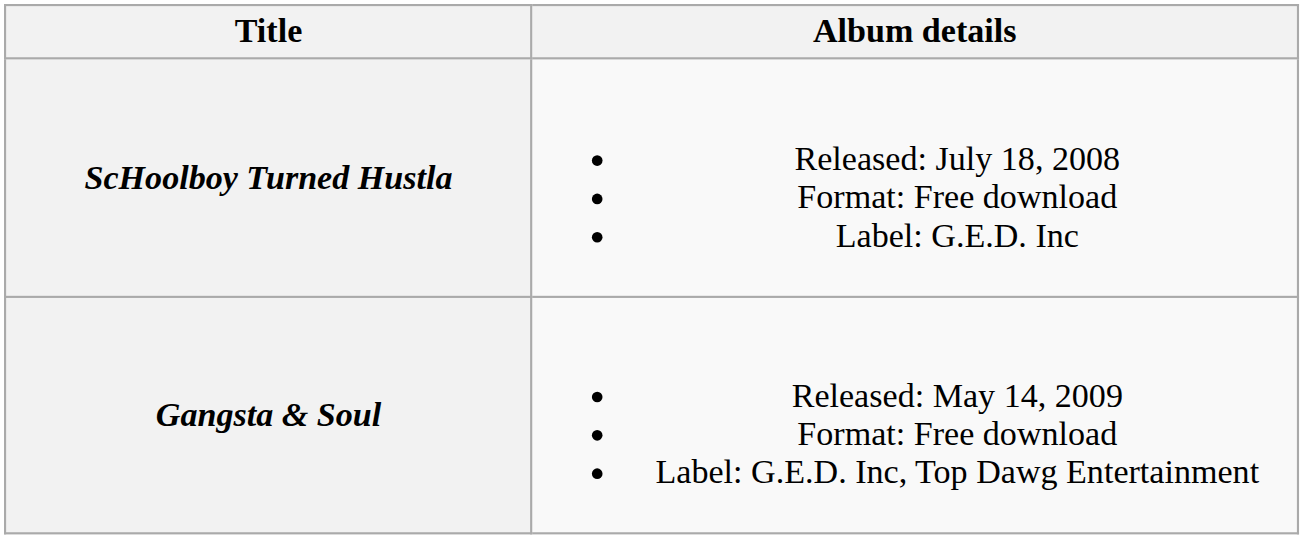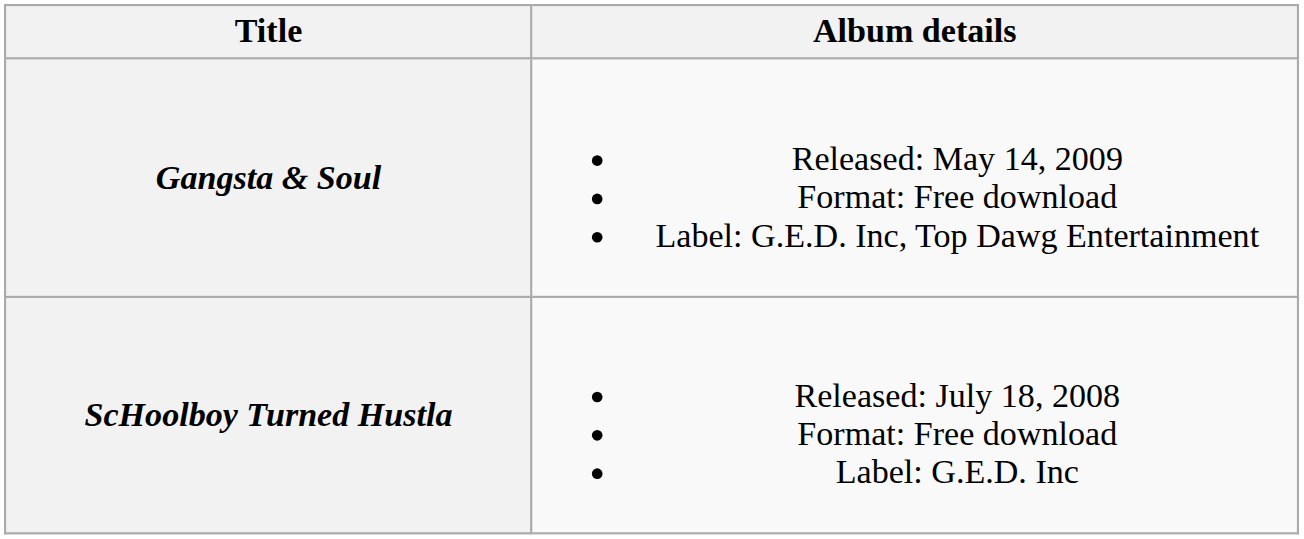 <table class="wikitable plainrowheaders" style="text-align:center;">
 <tr>
 <th scope="col" style="width:15em;">Title</th>
 <th scope="col" style="width:22em;">Album details</th>
 </tr>
 <tr>
+<th scope="row"><em>Gangsta & Soul</em></th>
+<td><br><ul><li>Released: May 14, 2009</li><li>Format: Free download</li><li>Label: G.E.D. Inc, Top Dawg Entertainment</li></ul></td>
+</tr>
+<tr>
 <th scope="row"><em>ScHoolboy Turned Hustla</em></th>
 <td><br><ul><li>Released: July 18, 2008</li><li>Format: Free download</li><li>Label: G.E.D. Inc</li></ul></td>
 </tr>
-<tr>
-<th scope="row"><em>Gangsta & Soul</em></th>
-<td><br><ul><li>Released: May 14, 2009</li><li>Format: Free download</li><li>Label: G.E.D. Inc, Top Dawg Entertainment</li></ul></td>
-</tr>
 </table>
